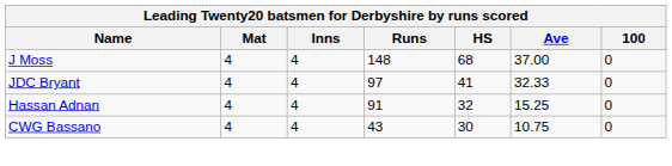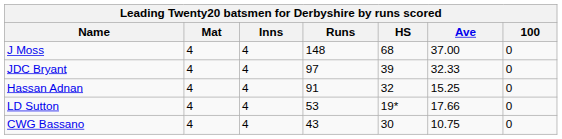 <table class="wikitable" style="width:60%;">
 <tr style="background:#efefef;">
 <th colspan=7>Leading Twenty20 batsmen for Derbyshire by runs scored</th>
 </tr>
 <tr style="background:#efefef;">
 <th>Name</th>
 <th>Mat</th>
 <th>Inns</th>
 <th>Runs</th>
 <th>HS</th>
 <th><a href='#'>Ave</a></th>
 <th>100</th>
 </tr>
 <tr>
 <td><a href='#'>J Moss</a></td>
 <td>4</td>
 <td>4</td>
 <td>148</td>
 <td>68</td>
 <td>37.00</td>
 <td>0</td>
 </tr>
 <tr>
 <td><a href='#'>JDC Bryant</a></td>
 <td>4</td>
 <td>4</td>
 <td>97</td>
-<td>41</td>
+<td>39</td>
 <td>32.33</td>
 <td>0</td>
 </tr>
 <tr>
 <td><a href='#'>Hassan Adnan</a></td>
 <td>4</td>
 <td>4</td>
 <td>91</td>
 <td>32</td>
 <td>15.25</td>
 <td>0</td>
 </tr>
 <tr>
+<td><a href='#'>LD Sutton</a></td>
+<td>4</td>
+<td>4</td>
+<td>53</td>
+<td>19*</td>
+<td>17.66</td>
+<td>0</td>
+</tr>
+<tr>
 <td><a href='#'>CWG Bassano</a></td>
 <td>4</td>
 <td>4</td>
 <td>43</td>
 <td>30</td>
 <td>10.75</td>
 <td>0</td>
 </tr>
 </table>
